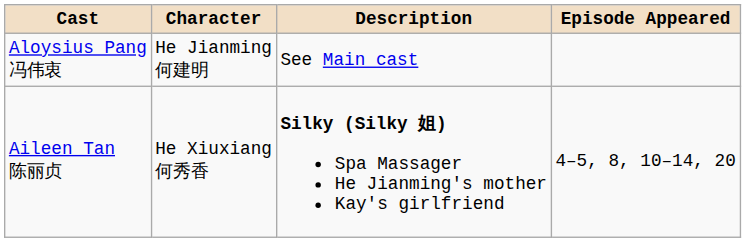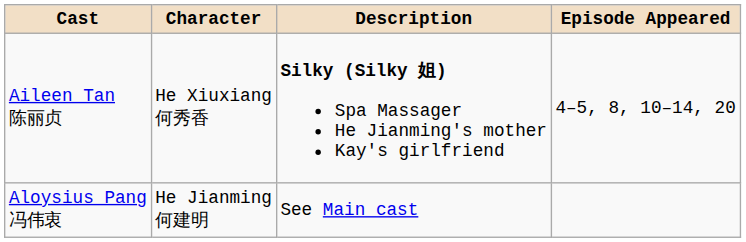 <table class="wikitable">
 <tr>
 <th style="background:#f2dfc6">Cast</th>
 <th style="background:#f2dfc6">Character</th>
 <th style="background:#f2dfc6">Description</th>
 <th style="background:#f2dfc6">Episode Appeared</th>
 </tr>
 <tr>
+<td><a href='#'>Aileen Tan</a> <br> 陈丽贞</td>
+<td>He Xiuxiang <br> 何秀香</td>
+<td><br><strong> Silky (Silky 姐)</strong><ul><li>Spa Massager</li><li>He Jianming's mother</li><li>Kay's girlfriend</li></ul></td>
+<td>4–5, 8, 10–14, 20</td>
+</tr>
+<tr>
 <td><a href='#'>Aloysius Pang</a> <br> 冯伟衷</td>
 <td>He Jianming <br> 何建明</td>
 <td>See <a href='#'>Main cast</a></td>
 <td></td>
 </tr>
-<tr>
-<td><a href='#'>Aileen Tan</a> <br> 陈丽贞</td>
-<td>He Xiuxiang <br> 何秀香</td>
-<td><br><strong> Silky (Silky 姐)</strong><ul><li>Spa Massager</li><li>He Jianming's mother</li><li>Kay's girlfriend</li></ul></td>
-<td>4–5, 8, 10–14, 20</td>
-</tr>
 </table>
